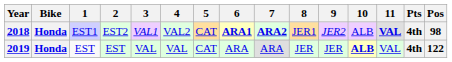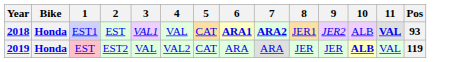 <table class="wikitable" style="text-align:center;">
 <tr>
 <th>Year</th>
 <th>Bike</th>
 <th>1</th>
 <th>2</th>
 <th>3</th>
 <th>4</th>
 <th>5</th>
 <th>6</th>
 <th>7</th>
 <th>8</th>
 <th>9</th>
 <th>10</th>
 <th>11</th>
-<th>Pts</th>
 <th>Pos</th>
 </tr>
 <tr>
 <th><a href='#'>2018</a></th>
 <th><a href='#'>Honda</a></th>
 <td style="background:#cfcfff;"><a href='#'>EST1</a><br></td>
-<td style="background:#dfffdf;"><a href='#'>EST2</a><br></td>
+<td style="background:#dfffdf;"><a href='#'>EST</a><br></td>
 <td style="background:#efcfff;"><em><a href='#'>VAL1</a></em><br></td>
-<td style="background:#dfffdf;"><a href='#'>VAL2</a><br></td>
+<td style="background:#DFFFDF;"><a href='#'>VAL</a><br></td>
 <td style="background:#ffdf9f;"><a href='#'>CAT</a><br></td>
 <td style="background:#ffffbf;"><strong><a href='#'>ARA1</a></strong><br></td>
 <td style="background:#dfffdf;"><strong><a href='#'>ARA2</a></strong><br></td>
 <td style="background:#ffdf9f;"><a href='#'>JER1</a><br></td>
 <td style="background:#efcfff;"><em><a href='#'>JER2</a></em><br></td>
 <td style="background:#efcfff;"><a href='#'>ALB</a><br></td>
 <td style="background:#dfdfdf;"><strong><a href='#'>VAL</a></strong><br></td>
-<th>4th</th>
-<th>98</th>
+<th>93</th>
 </tr>
 <tr>
 <th><a href='#'>2019</a></th>
 <th><a href='#'>Honda</a></th>
-<td><a href='#'>EST</a></td>
-<td style="background:#dfffdf;"><a href='#'>EST</a><br></td>
+<td style="background: pink;"><a href='#'>EST</a></td>
+<td style="background:#dfffdf;"><a href='#'>EST2</a><br></td>
 <td style="background:#DFFFDF;"><a href='#'>VAL</a><br></td>
-<td style="background:#DFFFDF;"><a href='#'>VAL</a><br></td>
+<td style="background:#dfffdf;"><a href='#'>VAL2</a><br></td>
 <td style="background:#dfffdf;"><a href='#'>CAT</a><br></td>
 <td style="background:#dfffdf;"><a href='#'>ARA</a><br></td>
 <td style="background:#dfdfdf;"><a href='#'>ARA</a><br></td>
 <td style="background:#dfffdf;"><a href='#'>JER</a><br></td>
 <td style="background:#dfffdf;"><a href='#'>JER</a><br></td>
 <td style="background:#ffffbf;"><strong><a href='#'>ALB</a><br></strong></td>
 <td style="background:#dfffdf;"><a href='#'>VAL</a><br></td>
-<th>4th</th>
-<th>122</th>
+<th>119</th>
 </tr>
 </table>
